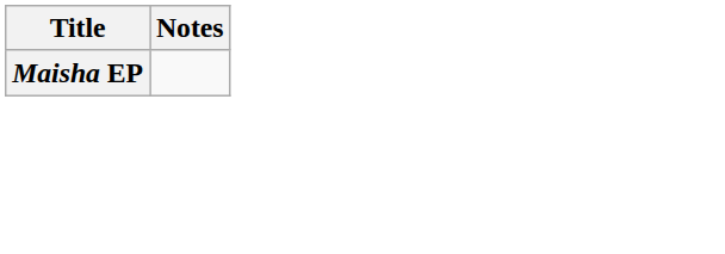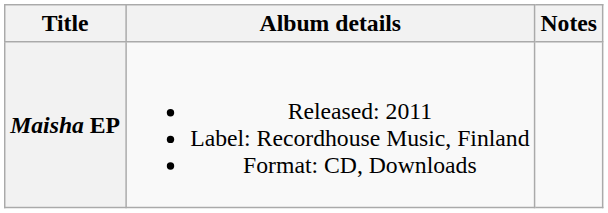 <table class="wikitable plainrowheaders" style="text-align:center;">
 <tr>
 <th scope="col">Title</th>
+<th scope="col">Album details</th>
 <th scope="col">Notes</th>
 </tr>
 <tr>
 <th scope="row"><em>Maisha</em> EP</th>
+<td><br><ul><li>Released: 2011</li><li>Label: Recordhouse Music, Finland</li><li>Format: CD, Downloads</li></ul></td>
 <td><br></td>
 </tr>
 </table>
